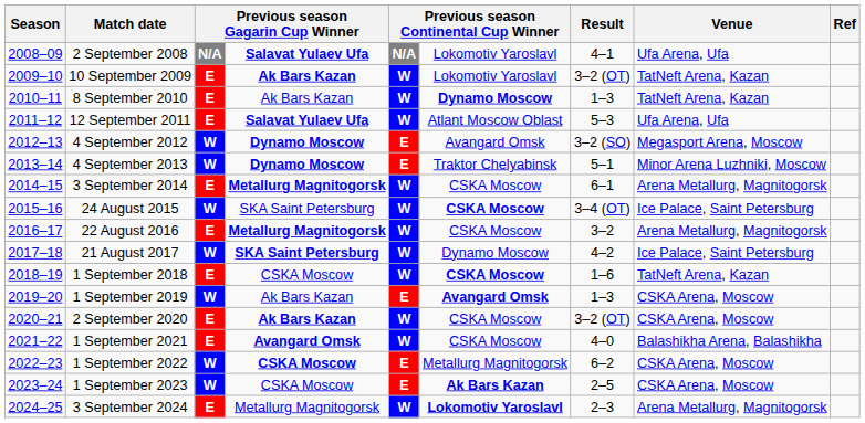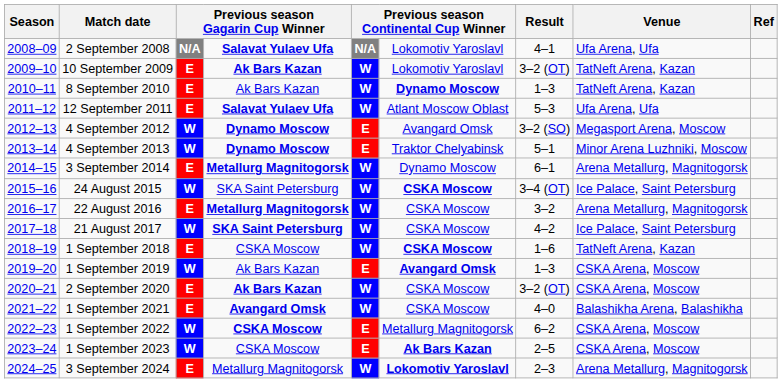 <table class="wikitable" style="font-size: 95%">
 <tr>
 <th>Season</th>
 <th>Match date</th>
 <th colspan=2>Previous season<br><a href='#'>Gagarin Cup</a> Winner</th>
 <th colspan=2>Previous season<br><a href='#'>Continental Cup</a> Winner</th>
 <th>Result</th>
 <th>Venue</th>
 <th>Ref</th>
 </tr>
 <tr>
 <td style="text-align: center"><a href='#'>2008–09</a></td>
 <td style="text-align: center">2 September 2008</td>
 <td style="text-align: center; background:gray;color:white"><strong>N/A</strong></td>
 <td style="text-align: center;"><strong><a href='#'>Salavat Yulaev Ufa</a></strong></td>
 <td style="text-align: center; background:gray;color:white"><strong>N/A</strong></td>
 <td style="text-align: center"><a href='#'>Lokomotiv Yaroslavl</a></td>
 <td style="text-align: center">4–1</td>
 <td> <a href='#'>Ufa Arena</a>, <a href='#'>Ufa</a></td>
 <td></td>
 </tr>
 <tr>
 <td style="text-align: center; "><a href='#'>2009–10</a></td>
 <td style="text-align: center">10 September 2009</td>
 <td style="text-align: center; background:red;color:white"><strong>E</strong></td>
 <td style="text-align: center;"><strong><a href='#'>Ak Bars Kazan</a></strong></td>
 <td style="text-align: center; background:blue;color:white"><strong>W</strong></td>
 <td style="text-align: center; "><a href='#'>Lokomotiv Yaroslavl</a></td>
 <td style="text-align: center; ">3–2 (<a href='#'>OT</a>)</td>
 <td> <a href='#'>TatNeft Arena</a>, <a href='#'>Kazan</a></td>
 <td></td>
 </tr>
 <tr>
 <td style="text-align: center; "><a href='#'>2010–11</a></td>
 <td style="text-align: center">8 September 2010</td>
 <td style="text-align: center; background:red;color:white"><strong>E</strong></td>
 <td style="text-align: center; "><a href='#'>Ak Bars Kazan</a></td>
 <td style="text-align: center; background:blue;color:white"><strong>W</strong></td>
 <td style="text-align: center; "><strong><a href='#'>Dynamo Moscow</a></strong></td>
 <td style="text-align: center; ">1–3</td>
 <td> <a href='#'>TatNeft Arena</a>, <a href='#'>Kazan</a></td>
 <td style="text-align: center; "></td>
 </tr>
 <tr>
 <td style="text-align: center; "><a href='#'>2011–12</a></td>
 <td style="text-align: center">12 September 2011</td>
 <td style="text-align: center; background:red;color:white"><strong>E</strong></td>
 <td style="text-align: center;"><strong><a href='#'>Salavat Yulaev Ufa</a></strong></td>
 <td style="text-align: center; background:blue;color:white"><strong>W</strong></td>
 <td style="text-align: center; "><a href='#'>Atlant Moscow Oblast</a></td>
 <td style="text-align: center; ">5–3</td>
 <td> <a href='#'>Ufa Arena</a>, <a href='#'>Ufa</a></td>
 <td style="text-align: center; "></td>
 </tr>
 <tr>
 <td style="text-align: center; "><a href='#'>2012–13</a></td>
 <td style="text-align: center">4 September 2012</td>
 <td style="text-align: center; background:blue;color:white"><strong>W</strong></td>
 <td style="text-align: center;"><strong><a href='#'>Dynamo Moscow</a></strong></td>
 <td style="text-align: center; background:red;color:white"><strong>E</strong></td>
 <td style="text-align: center; "><a href='#'>Avangard Omsk</a></td>
 <td style="text-align: center; ">3–2 (<a href='#'>SO</a>)</td>
 <td> <a href='#'>Megasport Arena</a>, <a href='#'>Moscow</a></td>
 <td></td>
 </tr>
 <tr>
 <td style="text-align: center; "><a href='#'>2013–14</a></td>
 <td style="text-align: center">4 September 2013</td>
 <td style="text-align: center; background:blue;color:white"><strong>W</strong></td>
 <td style="text-align: center;"><strong><a href='#'>Dynamo Moscow</a></strong></td>
 <td style="text-align: center; background:red;color:white"><strong>E</strong></td>
 <td style="text-align: center; "><a href='#'>Traktor Chelyabinsk</a></td>
 <td style="text-align: center; ">5–1</td>
 <td> <a href='#'>Minor Arena Luzhniki</a>, <a href='#'>Moscow</a></td>
 <td></td>
 </tr>
 <tr>
 <td style="text-align: center; "><a href='#'>2014–15</a></td>
 <td style="text-align: center">3 September 2014</td>
 <td style="text-align: center; background:red;color:white"><strong>E</strong></td>
 <td style="text-align: center;"><strong><a href='#'>Metallurg Magnitogorsk</a></strong></td>
 <td style="text-align: center; background:blue;color:white"><strong>W</strong></td>
-<td style="text-align: center; "><a href='#'>CSKA Moscow</a></td>
+<td style="text-align: center; "><a href='#'>Dynamo Moscow</a></td>
 <td style="text-align: center; ">6–1</td>
 <td> <a href='#'>Arena Metallurg</a>, <a href='#'>Magnitogorsk</a></td>
 <td style="text-align: center; "></td>
 </tr>
 <tr>
 <td style="text-align: center; "><a href='#'>2015–16</a></td>
 <td style="text-align: center">24 August 2015</td>
 <td style="text-align: center; background:blue;color:white"><strong>W</strong></td>
 <td style="text-align: center;"><a href='#'>SKA Saint Petersburg</a></td>
 <td style="text-align: center; background:blue;color:white"><strong>W</strong></td>
 <td style="text-align: center; "><strong><a href='#'>CSKA Moscow</a></strong></td>
 <td style="text-align: center; ">3–4 (<a href='#'>OT</a>)</td>
 <td> <a href='#'>Ice Palace</a>, <a href='#'>Saint Petersburg</a></td>
 <td style="text-align: center; "></td>
 </tr>
 <tr>
 <td style="text-align: center; "><a href='#'>2016–17</a></td>
 <td style="text-align: center">22 August 2016</td>
 <td style="text-align: center; background:red;color:white"><strong>E</strong></td>
 <td style="text-align: center;"><strong><a href='#'>Metallurg Magnitogorsk</a></strong></td>
 <td style="text-align: center; background:blue;color:white"><strong>W</strong></td>
 <td style="text-align: center; "><a href='#'>CSKA Moscow</a></td>
 <td style="text-align: center; ">3–2</td>
 <td> <a href='#'>Arena Metallurg</a>, <a href='#'>Magnitogorsk</a></td>
 <td style="text-align: center; "></td>
 </tr>
 <tr>
 <td style="text-align: center; "><a href='#'>2017–18</a></td>
 <td style="text-align: center">21 August 2017</td>
 <td style="text-align: center; background:blue;color:white"><strong>W</strong></td>
 <td style="text-align: center;"><strong><a href='#'>SKA Saint Petersburg</a></strong></td>
 <td style="text-align: center; background:blue;color:white"><strong>W</strong></td>
-<td style="text-align: center; "><a href='#'>Dynamo Moscow</a></td>
+<td style="text-align: center; "><a href='#'>CSKA Moscow</a></td>
 <td style="text-align: center; ">4–2</td>
 <td> <a href='#'>Ice Palace</a>, <a href='#'>Saint Petersburg</a></td>
 <td style="text-align: center; "></td>
 </tr>
 <tr>
 <td style="text-align: center; "><a href='#'>2018–19</a></td>
 <td style="text-align: center">1 September 2018</td>
 <td style="text-align: center; background:red;color:white"><strong>E</strong></td>
 <td style="text-align: center;"><a href='#'>CSKA Moscow</a></td>
 <td style="text-align: center; background:blue;color:white"><strong>W</strong></td>
 <td style="text-align: center; "><strong><a href='#'>CSKA Moscow</a></strong></td>
 <td style="text-align: center; ">1–6</td>
 <td> <a href='#'>TatNeft Arena</a>, <a href='#'>Kazan</a></td>
 <td style="text-align: center; "></td>
 </tr>
 <tr>
 <td style="text-align: center; "><a href='#'>2019–20</a></td>
 <td style="text-align: center">1 September 2019</td>
 <td style="text-align: center; background:blue;color:white"><strong>W</strong></td>
 <td style="text-align: center;"><a href='#'>Ak Bars Kazan</a></td>
 <td style="text-align: center; background:red;color:white"><strong>E</strong></td>
 <td style="text-align: center; "><strong><a href='#'>Avangard Omsk</a></strong></td>
 <td style="text-align: center; ">1–3</td>
 <td> <a href='#'>CSKA Arena</a>, <a href='#'>Moscow</a></td>
 <td style="text-align: center; "></td>
 </tr>
 <tr>
 <td style="text-align: center; "><a href='#'>2020–21</a></td>
 <td style="text-align: center">2 September 2020</td>
 <td style="text-align: center; background:red;color:white"><strong>E</strong></td>
 <td style="text-align: center;"><strong><a href='#'>Ak Bars Kazan</a></strong></td>
 <td style="text-align: center; background:blue;color:white"><strong>W</strong></td>
 <td style="text-align: center; "><a href='#'>CSKA Moscow</a></td>
 <td style="text-align: center; ">3–2 (<a href='#'>OT</a>)</td>
 <td> <a href='#'>CSKA Arena</a>, <a href='#'>Moscow</a></td>
 <td style="text-align: center; "></td>
 </tr>
 <tr>
 <td style="text-align: center; "><a href='#'>2021–22</a></td>
 <td style="text-align: center">1 September 2021</td>
 <td style="text-align: center; background:red;color:white"><strong>E</strong></td>
 <td style="text-align: center;"><strong><a href='#'>Avangard Omsk</a></strong></td>
 <td style="text-align: center; background:blue;color:white"><strong>W</strong></td>
 <td style="text-align: center; "><a href='#'>CSKA Moscow</a></td>
 <td style="text-align: center; ">4–0</td>
 <td> <a href='#'>Balashikha Arena</a>, <a href='#'>Balashikha</a></td>
 <td style="text-align: center; "></td>
 </tr>
 <tr>
 <td style="text-align: center; "><a href='#'>2022–23</a></td>
 <td style="text-align: center ">1 September 2022</td>
 <td style="text-align: center; background:blue;color:white"><strong>W</strong></td>
 <td style="text-align: center; "><strong><a href='#'>CSKA Moscow</a></strong></td>
 <td style="text-align: center; background:red;color:white"><strong>E</strong></td>
 <td style="text-align: center; "><a href='#'>Metallurg Magnitogorsk</a></td>
 <td style="text-align: center; ">6–2</td>
 <td> <a href='#'>CSKA Arena</a>, <a href='#'>Moscow</a></td>
 <td style="text-align: center; "></td>
 </tr>
 <tr>
 <td style="text-align: center; "><a href='#'>2023–24</a></td>
 <td style="text-align: center ">1 September 2023</td>
 <td style="text-align: center; background:blue;color:white"><strong>W</strong></td>
 <td style="text-align: center; "><a href='#'>CSKA Moscow</a></td>
 <td style="text-align: center; background:red;color:white"><strong>E</strong></td>
 <td style="text-align: center;"><strong><a href='#'>Ak Bars Kazan</a></strong></td>
 <td style="text-align: center; ">2–5</td>
 <td> <a href='#'>CSKA Arena</a>, <a href='#'>Moscow</a></td>
 <td style="text-align: center; "></td>
 </tr>
 <tr>
 <td style="text-align: center; "><a href='#'>2024–25</a></td>
 <td style="text-align: center ">3 September 2024</td>
 <td style="text-align: center; background:red;color:white"><strong>E</strong></td>
 <td style="text-align: center; "><a href='#'>Metallurg Magnitogorsk</a></td>
 <td style="text-align: center; background:blue;color:white"><strong>W</strong></td>
 <td style="text-align: center;"><strong><a href='#'>Lokomotiv Yaroslavl</a></strong></td>
 <td style="text-align: center; ">2–3</td>
 <td> <a href='#'>Arena Metallurg</a>, <a href='#'>Magnitogorsk</a></td>
 <td style="text-align: center; "></td>
 </tr>
 </table>
